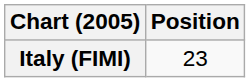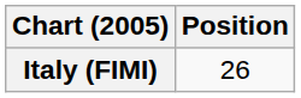 <table class="wikitable plainrowheaders" style="text-align:center">
 <tr>
 <th>Chart (2005)</th>
 <th>Position</th>
 </tr>
 <tr>
 <th scope="row">Italy (FIMI)</th>
-<td>23</td>
+<td>26</td>
 </tr>
 </table>
